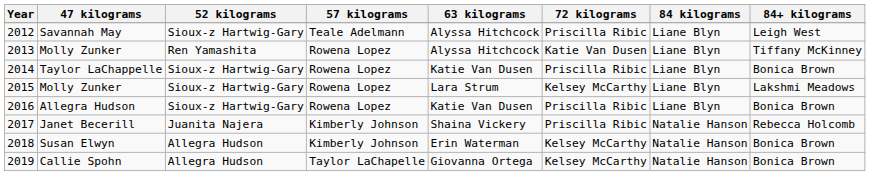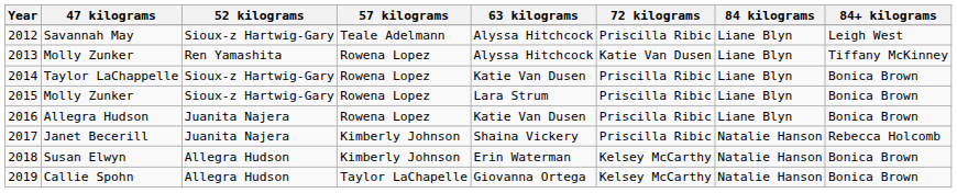 <table class="sortable wikitable">
 <tr>
 <th>Year</th>
 <th>47 kilograms</th>
 <th>52 kilograms</th>
 <th>57 kilograms</th>
 <th>63 kilograms</th>
 <th>72 kilograms</th>
 <th>84 kilograms</th>
 <th>84+ kilograms</th>
 </tr>
 <tr>
 </tr>
 <tr>
 <td>2012</td>
 <td>Savannah May</td>
 <td>Sioux-z Hartwig-Gary</td>
 <td>Teale Adelmann</td>
 <td>Alyssa Hitchcock</td>
 <td>Priscilla Ribic</td>
 <td>Liane Blyn</td>
 <td>Leigh West</td>
 </tr>
 <tr>
 <td>2013</td>
 <td>Molly Zunker</td>
 <td>Ren Yamashita</td>
 <td>Rowena Lopez</td>
 <td>Alyssa Hitchcock</td>
 <td>Katie Van Dusen</td>
 <td>Liane Blyn</td>
 <td>Tiffany McKinney</td>
 </tr>
 <tr>
 <td>2014</td>
 <td>Taylor LaChappelle</td>
 <td>Sioux-z Hartwig-Gary</td>
 <td>Rowena Lopez</td>
 <td>Katie Van Dusen</td>
 <td>Priscilla Ribic</td>
 <td>Liane Blyn</td>
 <td>Bonica Brown</td>
 </tr>
 <tr>
 <td>2015</td>
 <td>Molly Zunker</td>
 <td>Sioux-z Hartwig-Gary</td>
 <td>Rowena Lopez</td>
 <td>Lara Strum</td>
-<td>Kelsey McCarthy</td>
+<td>Priscilla Ribic</td>
 <td>Liane Blyn</td>
-<td>Lakshmi Meadows</td>
+<td>Bonica Brown</td>
 </tr>
 <tr>
 <td>2016</td>
 <td>Allegra Hudson</td>
-<td>Sioux-z Hartwig-Gary</td>
+<td>Juanita Najera</td>
 <td>Rowena Lopez</td>
 <td>Katie Van Dusen</td>
 <td>Priscilla Ribic</td>
 <td>Liane Blyn</td>
 <td>Bonica Brown</td>
 </tr>
 <tr>
 <td>2017</td>
 <td>Janet Becerill</td>
 <td>Juanita Najera</td>
 <td>Kimberly Johnson</td>
 <td>Shaina Vickery</td>
 <td>Priscilla Ribic</td>
 <td>Natalie Hanson</td>
 <td>Rebecca Holcomb</td>
 </tr>
 <tr>
 <td>2018</td>
 <td>Susan Elwyn</td>
 <td>Allegra Hudson</td>
 <td>Kimberly Johnson</td>
 <td>Erin Waterman</td>
 <td>Kelsey McCarthy</td>
 <td>Natalie Hanson</td>
 <td>Bonica Brown</td>
 </tr>
 <tr>
 <td>2019</td>
 <td>Callie Spohn</td>
 <td>Allegra Hudson</td>
 <td>Taylor LaChapelle</td>
 <td>Giovanna Ortega</td>
 <td>Kelsey McCarthy</td>
 <td>Natalie Hanson</td>
 <td>Bonica Brown</td>
 </tr>
 </table>
